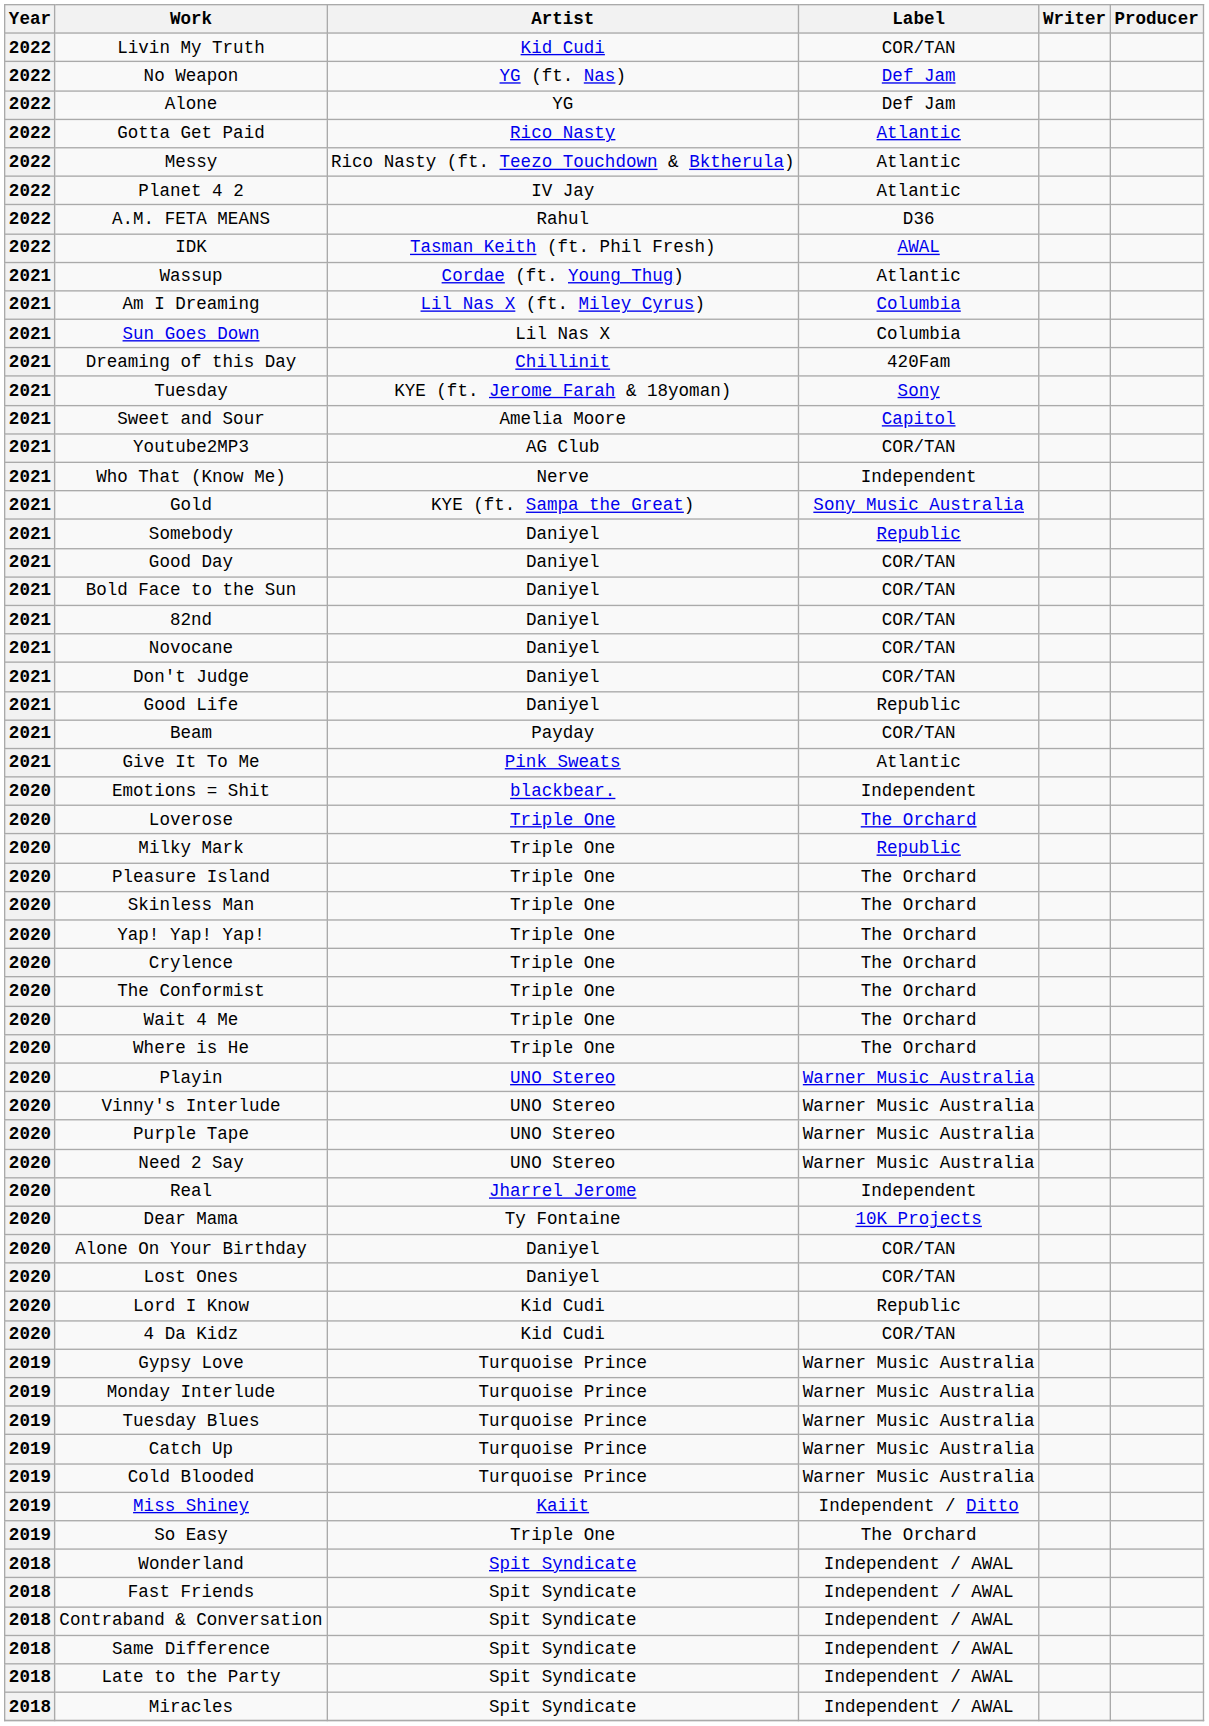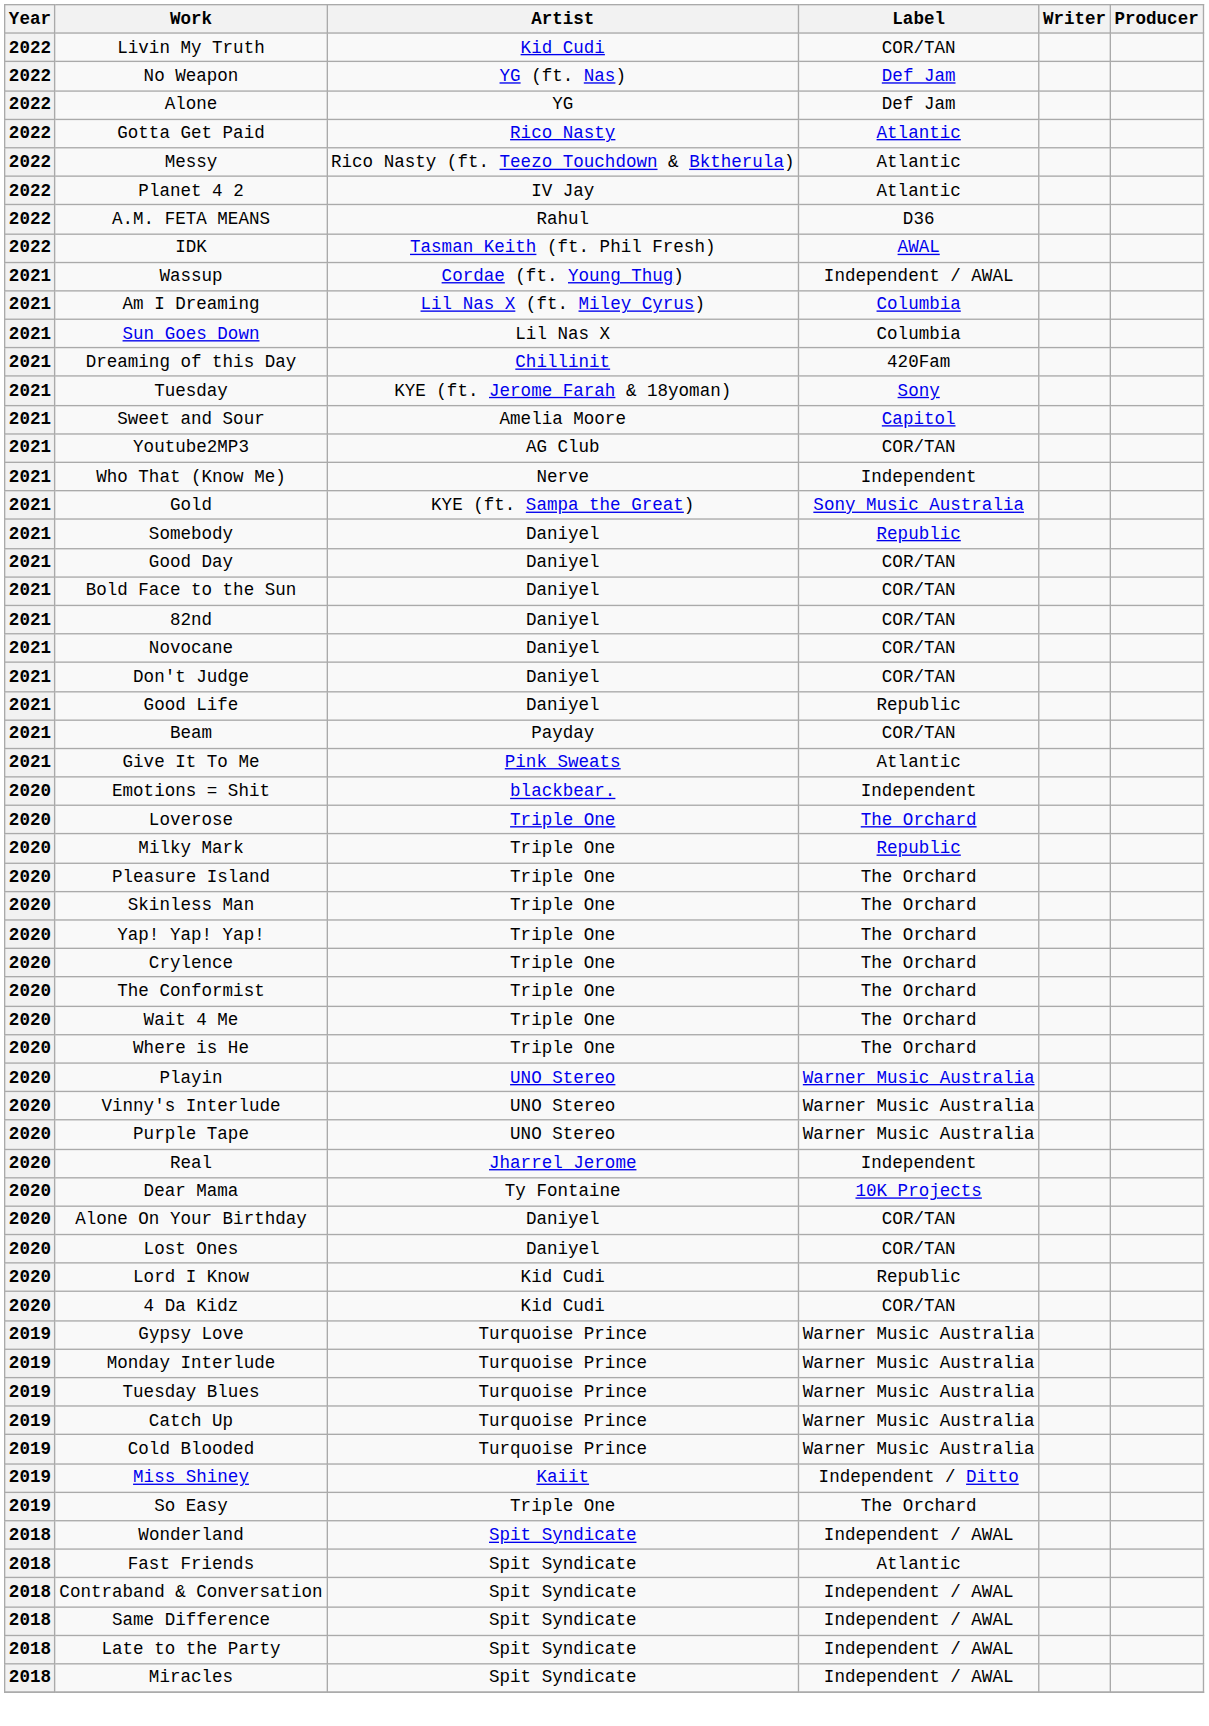 <table class="wikitable plainrowheaders" style="text-align:center;">
 <tr>
 <th scope="col">Year</th>
 <th scope="col">Work</th>
 <th scope="col">Artist</th>
 <th scope="col">Label</th>
 <th scope="col">Writer</th>
 <th scope="col">Producer</th>
 </tr>
 <tr>
 <th scope="row">2022</th>
 <td>Livin My Truth</td>
 <td><a href='#'>Kid Cudi</a></td>
 <td>COR/TAN</td>
 <td></td>
 <td></td>
 </tr>
 <tr>
 <th scope="row">2022</th>
 <td>No Weapon</td>
 <td><a href='#'>YG</a> (ft. <a href='#'>Nas</a>)</td>
 <td><a href='#'>Def Jam</a></td>
 <td></td>
 <td></td>
 </tr>
 <tr>
 <th scope="row">2022</th>
 <td>Alone</td>
 <td>YG</td>
 <td>Def Jam</td>
 <td></td>
 <td></td>
 </tr>
 <tr>
 <th scope="row">2022</th>
 <td>Gotta Get Paid</td>
 <td><a href='#'>Rico Nasty</a></td>
 <td><a href='#'>Atlantic</a></td>
 <td></td>
 <td></td>
 </tr>
 <tr>
 <th scope="row">2022</th>
 <td>Messy</td>
 <td>Rico Nasty (ft. <a href='#'>Teezo Touchdown</a> & <a href='#'>Bktherula</a>)</td>
 <td>Atlantic</td>
 <td></td>
 <td></td>
 </tr>
 <tr>
 <th scope="row">2022</th>
 <td>Planet 4 2</td>
 <td>IV Jay</td>
 <td>Atlantic</td>
 <td></td>
 <td></td>
 </tr>
 <tr>
 <th scope="row">2022</th>
 <td>A.M. FETA MEANS</td>
 <td>Rahul</td>
 <td>D36</td>
 <td></td>
 <td></td>
 </tr>
 <tr>
 <th scope="row">2022</th>
 <td>IDK</td>
 <td><a href='#'>Tasman Keith</a> (ft. Phil Fresh)</td>
 <td><a href='#'>AWAL</a></td>
 <td></td>
 <td></td>
 </tr>
 <tr>
 <th scope="row">2021</th>
 <td>Wassup</td>
 <td><a href='#'>Cordae</a> (ft. <a href='#'>Young Thug</a>)</td>
-<td>Atlantic</td>
+<td>Independent / AWAL</td>
 <td></td>
 <td></td>
 </tr>
 <tr>
 <th scope="row">2021</th>
 <td>Am I Dreaming</td>
 <td><a href='#'>Lil Nas X</a> (ft. <a href='#'>Miley Cyrus</a>)</td>
 <td><a href='#'>Columbia</a></td>
 <td></td>
 <td></td>
 </tr>
 <tr>
 <th scope="row">2021</th>
 <td><a href='#'>Sun Goes Down</a></td>
 <td>Lil Nas X</td>
 <td>Columbia</td>
 <td></td>
 <td></td>
 </tr>
 <tr>
 <th scope="row">2021</th>
 <td>Dreaming of this Day</td>
 <td><a href='#'>Chillinit</a></td>
 <td>420Fam</td>
 <td></td>
 <td></td>
 </tr>
 <tr>
 <th scope="row">2021</th>
 <td>Tuesday</td>
 <td>KYE (ft. <a href='#'>Jerome Farah</a> & 18yoman)</td>
 <td><a href='#'>Sony</a></td>
 <td></td>
 <td></td>
 </tr>
 <tr>
 <th scope="row">2021</th>
 <td>Sweet and Sour</td>
 <td>Amelia Moore</td>
 <td><a href='#'>Capitol</a></td>
 <td></td>
 <td></td>
 </tr>
 <tr>
 <th scope="row">2021</th>
 <td>Youtube2MP3</td>
 <td>AG Club</td>
 <td>COR/TAN</td>
 <td></td>
 <td></td>
 </tr>
 <tr>
 <th scope="row">2021</th>
 <td>Who That (Know Me)</td>
 <td>Nerve</td>
 <td>Independent</td>
 <td></td>
 <td></td>
 </tr>
 <tr>
 <th scope="row">2021</th>
 <td>Gold</td>
 <td>KYE (ft. <a href='#'>Sampa the Great</a>)</td>
 <td><a href='#'>Sony Music Australia</a></td>
 <td></td>
 <td></td>
 </tr>
 <tr>
 <th scope="row">2021</th>
 <td>Somebody</td>
 <td>Daniyel</td>
 <td><a href='#'>Republic</a></td>
 <td></td>
 <td></td>
 </tr>
 <tr>
 <th scope="row">2021</th>
 <td>Good Day</td>
 <td>Daniyel</td>
 <td>COR/TAN</td>
 <td></td>
 <td></td>
 </tr>
 <tr>
 <th scope="row">2021</th>
 <td>Bold Face to the Sun</td>
 <td>Daniyel</td>
 <td>COR/TAN</td>
 <td></td>
 <td></td>
 </tr>
 <tr>
 <th scope="row">2021</th>
 <td>82nd</td>
 <td>Daniyel</td>
 <td>COR/TAN</td>
 <td></td>
 <td></td>
 </tr>
 <tr>
 <th scope="row">2021</th>
 <td>Novocane</td>
 <td>Daniyel</td>
 <td>COR/TAN</td>
 <td></td>
 <td></td>
 </tr>
 <tr>
 <th scope="row">2021</th>
 <td>Don't Judge</td>
 <td>Daniyel</td>
 <td>COR/TAN</td>
 <td></td>
 <td></td>
 </tr>
 <tr>
 <th scope="row">2021</th>
 <td>Good Life</td>
 <td>Daniyel</td>
 <td>Republic</td>
 <td></td>
 <td></td>
 </tr>
 <tr>
 <th scope="row">2021</th>
 <td>Beam</td>
 <td>Payday</td>
 <td>COR/TAN</td>
 <td></td>
 <td></td>
 </tr>
 <tr>
 <th scope="row">2021</th>
 <td>Give It To Me</td>
 <td><a href='#'>Pink Sweats</a></td>
 <td>Atlantic</td>
 <td></td>
 <td></td>
 </tr>
 <tr>
 <th scope="row">2020</th>
 <td>Emotions = Shit</td>
 <td><a href='#'>blackbear.</a></td>
 <td>Independent</td>
 <td></td>
 <td></td>
 </tr>
 <tr>
 <th scope="row">2020</th>
 <td>Loverose</td>
 <td><a href='#'>Triple One</a></td>
 <td><a href='#'>The Orchard</a></td>
 <td></td>
 <td></td>
 </tr>
 <tr>
 <th scope="row">2020</th>
 <td>Milky Mark</td>
 <td>Triple One</td>
 <td><a href='#'>Republic</a></td>
 <td></td>
 <td></td>
 </tr>
 <tr>
 <th scope="row">2020</th>
 <td>Pleasure Island</td>
 <td>Triple One</td>
 <td>The Orchard</td>
 <td></td>
 <td></td>
 </tr>
 <tr>
 <th scope="row">2020</th>
 <td>Skinless Man</td>
 <td>Triple One</td>
 <td>The Orchard</td>
 <td></td>
 <td></td>
 </tr>
 <tr>
 <th scope="row">2020</th>
 <td>Yap! Yap! Yap!</td>
 <td>Triple One</td>
 <td>The Orchard</td>
 <td></td>
 <td></td>
 </tr>
 <tr>
 <th scope="row">2020</th>
 <td>Crylence</td>
 <td>Triple One</td>
 <td>The Orchard</td>
 <td></td>
 <td></td>
 </tr>
 <tr>
 <th scope="row">2020</th>
 <td>The Conformist</td>
 <td>Triple One</td>
 <td>The Orchard</td>
 <td></td>
 <td></td>
 </tr>
 <tr>
 <th scope="row">2020</th>
 <td>Wait 4 Me</td>
 <td>Triple One</td>
 <td>The Orchard</td>
 <td></td>
 <td></td>
 </tr>
 <tr>
 <th scope="row">2020</th>
 <td>Where is He</td>
 <td>Triple One</td>
 <td>The Orchard</td>
 <td></td>
 <td></td>
 </tr>
 <tr>
 <th scope="row">2020</th>
 <td>Playin</td>
 <td><a href='#'>UNO Stereo</a></td>
 <td><a href='#'>Warner Music Australia</a></td>
 <td></td>
 <td></td>
 </tr>
 <tr>
 <th scope="row">2020</th>
 <td>Vinny's Interlude</td>
 <td>UNO Stereo</td>
 <td>Warner Music Australia</td>
 <td></td>
 <td></td>
 </tr>
 <tr>
 <th scope="row">2020</th>
 <td>Purple Tape</td>
 <td>UNO Stereo</td>
 <td>Warner Music Australia</td>
 <td></td>
 <td></td>
 </tr>
 <tr>
 <th scope="row">2020</th>
-<td>Need 2 Say</td>
-<td>UNO Stereo</td>
-<td>Warner Music Australia</td>
-<td></td>
-<td></td>
-</tr>
-<tr>
-<th scope="row">2020</th>
 <td>Real</td>
 <td><a href='#'>Jharrel Jerome</a></td>
 <td>Independent</td>
 <td></td>
 <td></td>
 </tr>
 <tr>
 <th scope="row">2020</th>
 <td>Dear Mama</td>
 <td>Ty Fontaine</td>
 <td><a href='#'>10K Projects</a></td>
 <td></td>
 <td></td>
 </tr>
 <tr>
 <th scope="row">2020</th>
 <td>Alone On Your Birthday</td>
 <td>Daniyel</td>
 <td>COR/TAN</td>
 <td></td>
 <td></td>
 </tr>
 <tr>
 <th scope="row">2020</th>
 <td>Lost Ones</td>
 <td>Daniyel</td>
 <td>COR/TAN</td>
 <td></td>
 <td></td>
 </tr>
 <tr>
 <th scope="row">2020</th>
 <td>Lord I Know</td>
 <td>Kid Cudi</td>
 <td>Republic</td>
 <td></td>
 <td></td>
 </tr>
 <tr>
 <th scope="row">2020</th>
 <td>4 Da Kidz</td>
 <td>Kid Cudi</td>
 <td>COR/TAN</td>
 <td></td>
 <td></td>
 </tr>
 <tr>
 <th scope="row">2019</th>
 <td>Gypsy Love</td>
 <td>Turquoise Prince</td>
 <td>Warner Music Australia</td>
 <td></td>
 <td></td>
 </tr>
 <tr>
 <th scope="row">2019</th>
 <td>Monday Interlude</td>
 <td>Turquoise Prince</td>
 <td>Warner Music Australia</td>
 <td></td>
 <td></td>
 </tr>
 <tr>
 <th scope="row">2019</th>
 <td>Tuesday Blues</td>
 <td>Turquoise Prince</td>
 <td>Warner Music Australia</td>
 <td></td>
 <td></td>
 </tr>
 <tr>
 <th scope="row">2019</th>
 <td>Catch Up</td>
 <td>Turquoise Prince</td>
 <td>Warner Music Australia</td>
 <td></td>
 <td></td>
 </tr>
 <tr>
 <th scope="row">2019</th>
 <td>Cold Blooded</td>
 <td>Turquoise Prince</td>
 <td>Warner Music Australia</td>
 <td></td>
 <td></td>
 </tr>
 <tr>
 <th scope="row">2019</th>
 <td><a href='#'>Miss Shiney</a></td>
 <td><a href='#'>Kaiit</a></td>
 <td>Independent / <a href='#'>Ditto</a></td>
 <td></td>
 <td></td>
 </tr>
 <tr>
 <th scope="row">2019</th>
 <td>So Easy</td>
 <td>Triple One</td>
 <td>The Orchard</td>
 <td></td>
 <td></td>
 </tr>
 <tr>
 <th scope="row">2018</th>
 <td>Wonderland</td>
 <td><a href='#'>Spit Syndicate</a></td>
 <td>Independent / AWAL</td>
 <td></td>
 <td></td>
 </tr>
 <tr>
 <th scope="row">2018</th>
 <td>Fast Friends</td>
 <td>Spit Syndicate</td>
-<td>Independent / AWAL</td>
+<td>Atlantic</td>
 <td></td>
 <td></td>
 </tr>
 <tr>
 <th scope="row">2018</th>
 <td>Contraband & Conversation</td>
 <td>Spit Syndicate</td>
 <td>Independent / AWAL</td>
 <td></td>
 <td></td>
 </tr>
 <tr>
 <th scope="row">2018</th>
 <td>Same Difference</td>
 <td>Spit Syndicate</td>
 <td>Independent / AWAL</td>
 <td></td>
 <td></td>
 </tr>
 <tr>
 <th scope="row">2018</th>
 <td>Late to the Party</td>
 <td>Spit Syndicate</td>
 <td>Independent / AWAL</td>
 <td></td>
 <td></td>
 </tr>
 <tr>
 <th scope="row">2018</th>
 <td>Miracles</td>
 <td>Spit Syndicate</td>
 <td>Independent / AWAL</td>
 <td></td>
 <td></td>
 </tr>
 <tr>
 </tr>
 </table>
